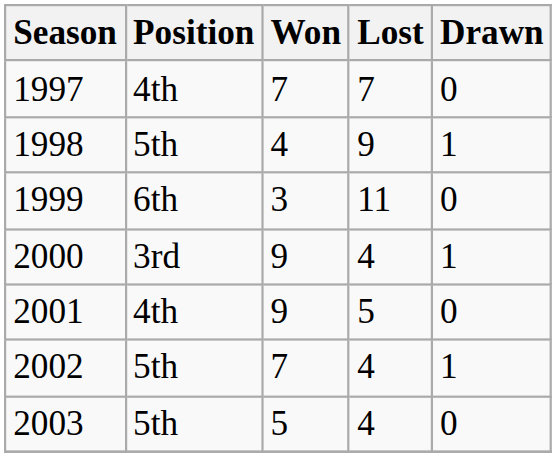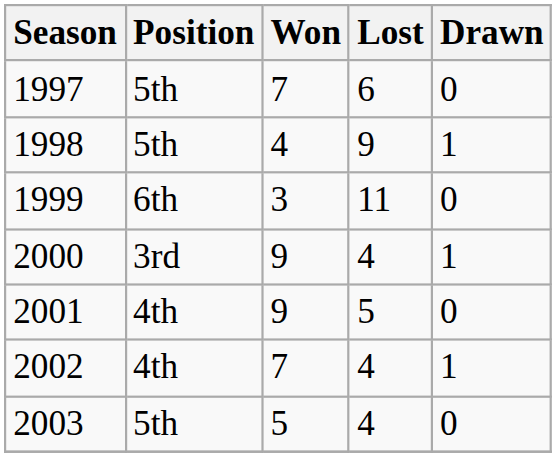 <table class="wikitable collapsible">
 <tr>
 <th>Season</th>
 <th>Position</th>
 <th>Won</th>
 <th>Lost</th>
 <th>Drawn</th>
 </tr>
 <tr>
 <td>1997</td>
-<td>4th</td>
+<td>5th</td>
 <td>7</td>
-<td>7</td>
+<td>6</td>
 <td>0</td>
 </tr>
 <tr>
 <td>1998</td>
 <td>5th</td>
 <td>4</td>
 <td>9</td>
 <td>1</td>
 </tr>
 <tr>
 <td>1999</td>
 <td>6th</td>
 <td>3</td>
 <td>11</td>
 <td>0</td>
 </tr>
 <tr>
 <td>2000</td>
 <td>3rd</td>
 <td>9</td>
 <td>4</td>
 <td>1</td>
 </tr>
 <tr>
 <td>2001</td>
 <td>4th</td>
 <td>9</td>
 <td>5</td>
 <td>0</td>
 </tr>
 <tr>
 <td>2002</td>
-<td>5th</td>
+<td>4th</td>
 <td>7</td>
 <td>4</td>
 <td>1</td>
 </tr>
 <tr>
 <td>2003</td>
 <td>5th</td>
 <td>5</td>
 <td>4</td>
 <td>0</td>
 </tr>
 <tr>
 </tr>
 </table>
